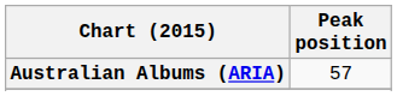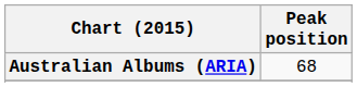 <table class="wikitable sortable plainrowheaders" style="text-align:center">
 <tr>
 <th>Chart (2015)</th>
 <th>Peak<br>position</th>
 </tr>
 <tr>
 <th scope="row">Australian Albums (<a href='#'>ARIA</a>)</th>
-<td>57</td>
+<td>68</td>
 </tr>
 <tr>
 </tr>
 <tr>
 </tr>
 <tr>
 </tr>
 <tr>
 </tr>
 <tr>
 </tr>
 <tr>
 </tr>
 <tr>
 </tr>
 </table>
